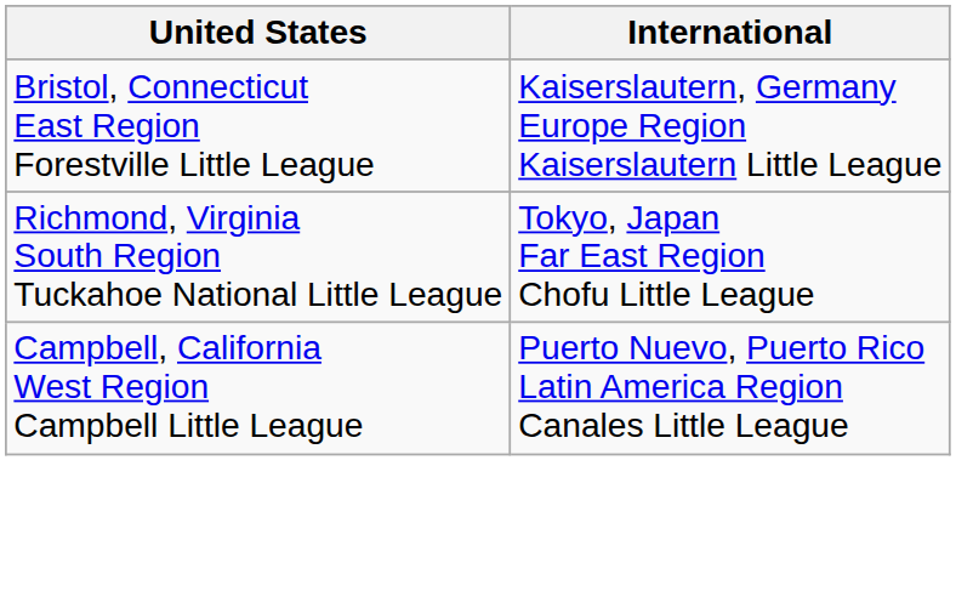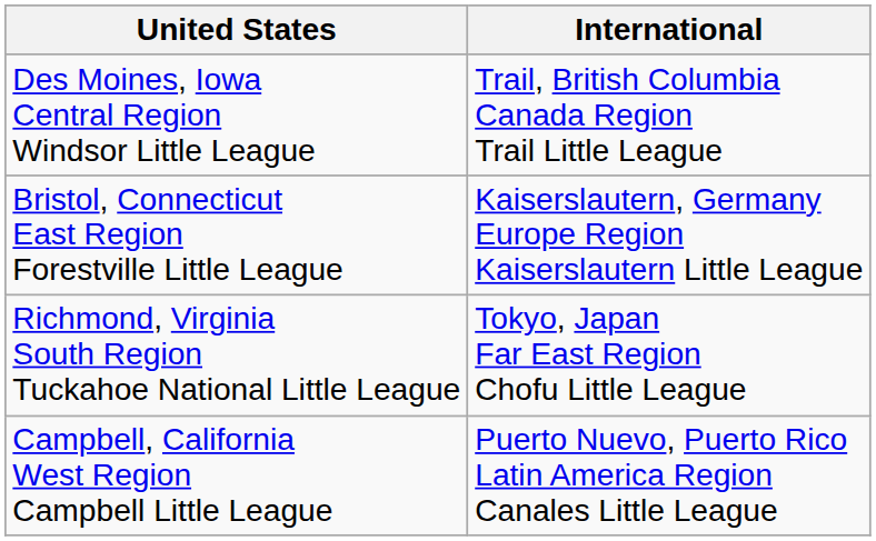 <table class="wikitable">
 <tr>
 <th>United States</th>
 <th>International</th>
+</tr>
+<tr>
+<td> <a href='#'>Des Moines</a>, <a href='#'>Iowa</a><br><a href='#'>Central Region</a><br>Windsor Little League</td>
+<td> <a href='#'>Trail</a>, <a href='#'>British Columbia</a><br> <a href='#'>Canada Region</a><br>Trail Little League</td>
 </tr>
 <tr>
 <td> <a href='#'>Bristol</a>, <a href='#'>Connecticut</a><br><a href='#'>East Region</a><br>Forestville Little League</td>
 <td> <a href='#'>Kaiserslautern</a>, <a href='#'>Germany</a><br><a href='#'>Europe Region</a><br><a href='#'>Kaiserslautern</a> Little League</td>
 </tr>
 <tr>
 <td> <a href='#'>Richmond</a>, <a href='#'>Virginia</a><br><a href='#'>South Region</a><br>Tuckahoe National Little League</td>
 <td> <a href='#'>Tokyo</a>, <a href='#'>Japan</a><br><a href='#'>Far East Region</a><br>Chofu Little League</td>
 </tr>
 <tr>
 <td> <a href='#'>Campbell</a>, <a href='#'>California</a><br><a href='#'>West Region</a><br>Campbell Little League</td>
 <td> <a href='#'>Puerto Nuevo</a>, <a href='#'>Puerto Rico</a><br><a href='#'>Latin America Region</a><br>Canales Little League</td>
 </tr>
 </table>
